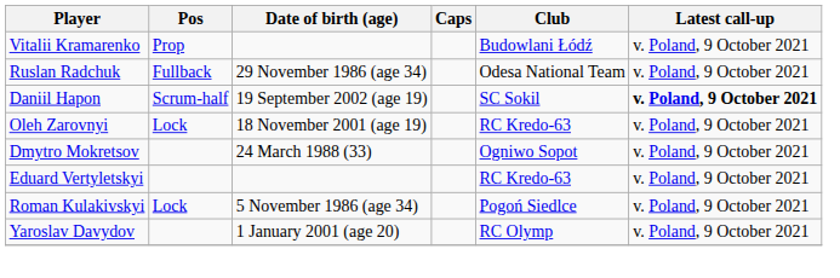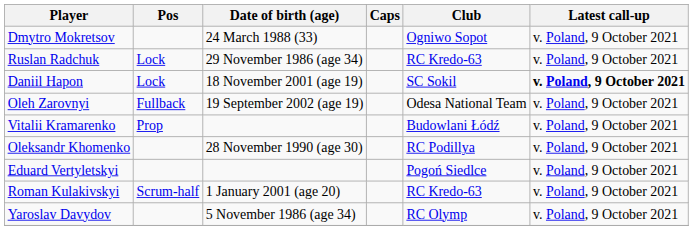 <table class="wikitable" style="font-size: 100%;">
 <tr>
 <th>Player</th>
 <th>Pos</th>
 <th>Date of birth (age)</th>
 <th>Caps</th>
 <th>Club</th>
 <th>Latest call-up</th>
 </tr>
 <tr>
+<td><a href='#'>Dmytro Mokretsov</a></td>
+<td></td>
+<td>24 March 1988 (33)</td>
+<td></td>
+<td> <a href='#'>Ogniwo Sopot</a></td>
+<td>v.  <a href='#'>Poland</a>, 9 October 2021</td>
+</tr>
+<tr>
+<td><a href='#'>Ruslan Radchuk</a></td>
+<td><a href='#'>Lock</a></td>
+<td>29 November 1986 (age 34)</td>
+<td></td>
+<td> <a href='#'>RC Kredo-63</a></td>
+<td>v.  <a href='#'>Poland</a>, 9 October 2021</td>
+</tr>
+<tr>
+<td><a href='#'>Daniil Hapon</a></td>
+<td><a href='#'>Lock</a></td>
+<td>18 November 2001 (age 19)</td>
+<td></td>
+<td> <a href='#'>SC Sokil</a></td>
+<td><strong>v.  <a href='#'>Poland</a>, 9 October 2021</strong></td>
+</tr>
+<tr>
+<td><a href='#'>Oleh Zarovnyi</a></td>
+<td><a href='#'>Fullback</a></td>
+<td>19 September 2002 (age 19)</td>
+<td></td>
+<td> Odesa National Team</td>
+<td>v.  <a href='#'>Poland</a>, 9 October 2021</td>
+</tr>
+<tr>
 <td><a href='#'>Vitalii Kramarenko</a></td>
 <td><a href='#'>Prop</a></td>
 <td></td>
 <td></td>
 <td> <a href='#'>Budowlani Łódź</a></td>
 <td>v.  <a href='#'>Poland</a>, 9 October 2021</td>
 </tr>
 <tr>
-<td><a href='#'>Ruslan Radchuk</a></td>
-<td><a href='#'>Fullback</a></td>
-<td>29 November 1986 (age 34)</td>
+<td><a href='#'>Oleksandr Khomenko</a></td>
 <td></td>
-<td> Odesa National Team</td>
-<td>v.  <a href='#'>Poland</a>, 9 October 2021</td>
-</tr>
-<tr>
-<td><a href='#'>Daniil Hapon</a></td>
-<td><a href='#'>Scrum-half</a></td>
-<td>19 September 2002 (age 19)</td>
+<td>28 November 1990 (age 30)</td>
 <td></td>
-<td> <a href='#'>SC Sokil</a></td>
-<td><strong>v.  <a href='#'>Poland</a>, 9 October 2021</strong></td>
-</tr>
-<tr>
-<td><a href='#'>Oleh Zarovnyi</a></td>
-<td><a href='#'>Lock</a></td>
-<td>18 November 2001 (age 19)</td>
-<td></td>
-<td> <a href='#'>RC Kredo-63</a></td>
-<td>v.  <a href='#'>Poland</a>, 9 October 2021</td>
-</tr>
-<tr>
-<td><a href='#'>Dmytro Mokretsov</a></td>
-<td></td>
-<td>24 March 1988 (33)</td>
-<td></td>
-<td> <a href='#'>Ogniwo Sopot</a></td>
+<td> <a href='#'>RC Podillya</a></td>
 <td>v.  <a href='#'>Poland</a>, 9 October 2021</td>
 </tr>
 <tr>
 <td><a href='#'>Eduard Vertyletskyi</a></td>
 <td></td>
 <td></td>
 <td></td>
-<td> <a href='#'>RC Kredo-63</a></td>
+<td> <a href='#'>Pogoń Siedlce</a></td>
 <td>v.  <a href='#'>Poland</a>, 9 October 2021</td>
 </tr>
 <tr>
 <td><a href='#'>Roman Kulakivskyi</a></td>
-<td><a href='#'>Lock</a></td>
-<td>5 November 1986 (age 34)</td>
+<td><a href='#'>Scrum-half</a></td>
+<td>1 January 2001 (age 20)</td>
 <td></td>
-<td> <a href='#'>Pogoń Siedlce</a></td>
+<td> <a href='#'>RC Kredo-63</a></td>
 <td>v.  <a href='#'>Poland</a>, 9 October 2021</td>
 </tr>
 <tr>
 <td><a href='#'>Yaroslav Davydov</a></td>
 <td></td>
-<td>1 January 2001 (age 20)</td>
+<td>5 November 1986 (age 34)</td>
 <td></td>
 <td> <a href='#'>RC Olymp</a></td>
 <td>v.  <a href='#'>Poland</a>, 9 October 2021</td>
 </tr>
 <tr>
 </tr>
 </table>
